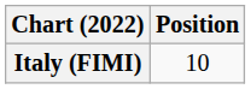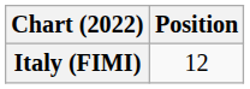 <table class="wikitable plainrowheaders" style="text-align:center">
 <tr>
 <th scope="col">Chart (2022)</th>
 <th scope="col">Position</th>
 </tr>
 <tr>
 <th scope="row">Italy (FIMI)</th>
-<td>10</td>
+<td>12</td>
 </tr>
 </table>
